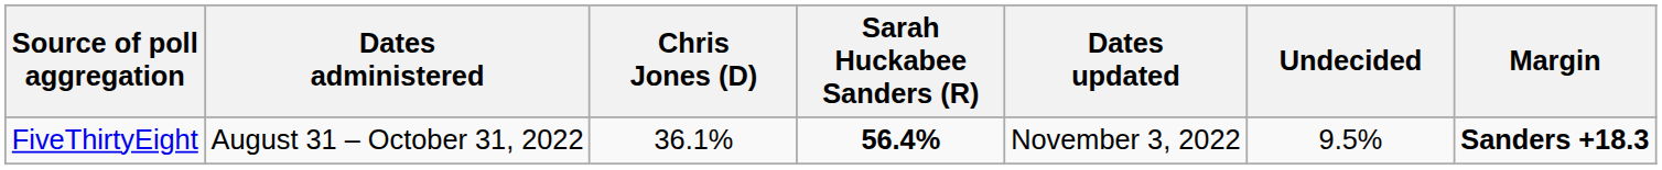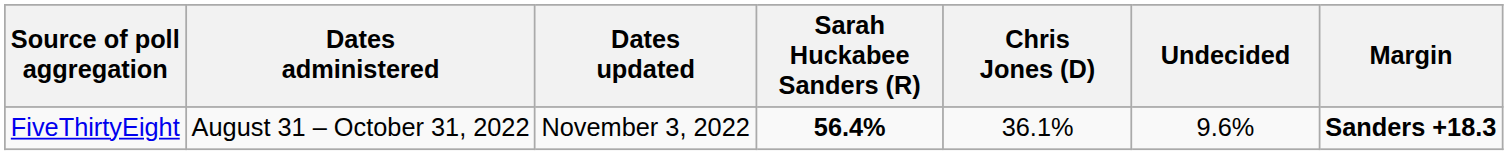 <table class="wikitable sortable" style="text-align:center;font-size:90%;line-height:17px">
 <tr>
 <th>Source of poll<br>aggregation</th>
 <th>Dates<br>administered</th>
+<th>Dates<br>updated</th>
+<th style="width:100px;">Sarah<br>Huckabee<br>Sanders (R)</th>
 <th style="width:100px;">Chris<br>Jones (D)</th>
-<th style="width:100px;">Sarah<br>Huckabee<br>Sanders (R)</th>
-<th>Dates<br>updated</th>
 <th style="width:100px;">Undecided<br></th>
 <th>Margin</th>
 </tr>
 <tr>
 <td><a href='#'>FiveThirtyEight</a></td>
 <td>August 31 – October 31, 2022</td>
+<td>November 3, 2022</td>
+<td><strong>56.4%</strong></td>
 <td>36.1%</td>
-<td><strong>56.4%</strong></td>
-<td>November 3, 2022</td>
-<td>9.5%</td>
+<td>9.6%</td>
 <td><strong>Sanders +18.3</strong></td>
 </tr>
 </table>
